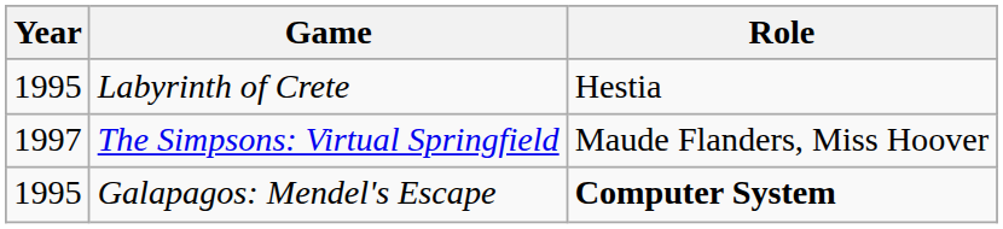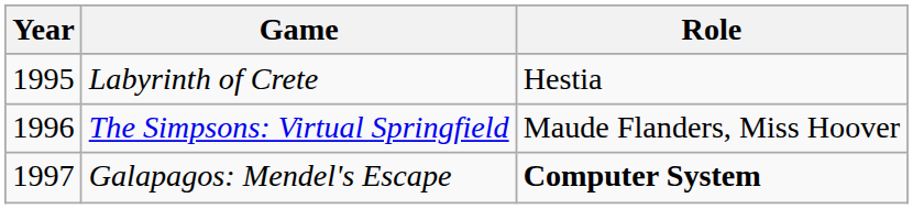 <table class="wikitable">
 <tr>
 <th>Year</th>
 <th>Game</th>
 <th>Role</th>
 </tr>
 <tr>
 <td>1995</td>
 <td><em>Labyrinth of Crete</em></td>
 <td>Hestia</td>
 </tr>
 <tr>
-<td>1997</td>
+<td>1996</td>
 <td><em><a href='#'>The Simpsons: Virtual Springfield</a></em></td>
 <td>Maude Flanders, Miss Hoover</td>
 </tr>
 <tr>
-<td>1995</td>
+<td>1997</td>
 <td><em>Galapagos: Mendel's Escape</em></td>
 <td><strong>Computer System</strong></td>
 </tr>
 </table>
